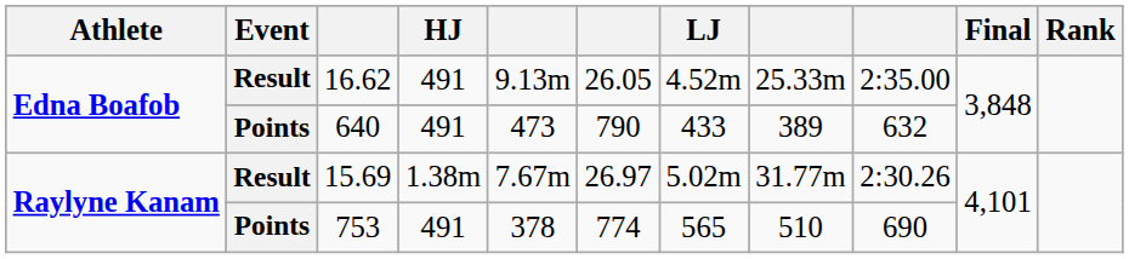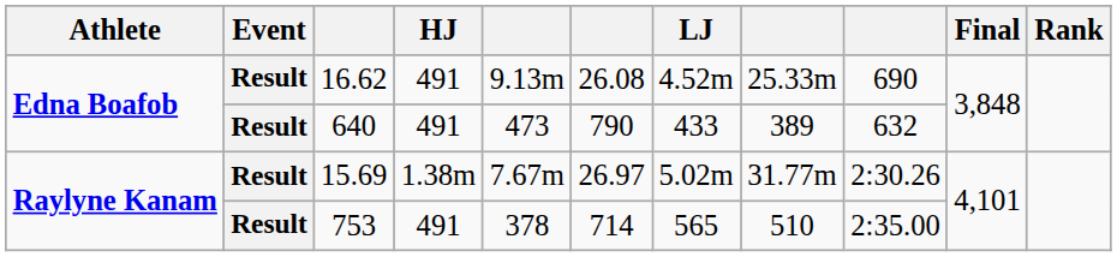 <table class="wikitable" style="font-size:90%">
 <tr>
 <th>Athlete</th>
 <th>Event</th>
 <th></th>
 <th>HJ</th>
 <th></th>
 <th></th>
 <th>LJ</th>
 <th></th>
 <th></th>
 <th>Final</th>
 <th>Rank</th>
 </tr>
 <tr style=text-align:center>
 <td rowspan=2 style=text-align:left><strong><a href='#'>Edna Boafob</a></strong></td>
 <th style="font-size:95%">Result</th>
 <td>16.62</td>
 <td>491</td>
 <td>9.13m</td>
-<td>26.05</td>
+<td>26.08</td>
 <td>4.52m</td>
 <td>25.33m</td>
-<td>2:35.00</td>
+<td>690</td>
 <td rowspan=2>3,848</td>
 <td rowspan=2></td>
 </tr>
 <tr style=text-align:center>
-<th style="font-size:95%">Points</th>
+<th style="font-size:95%">Result</th>
 <td>640</td>
 <td>491</td>
 <td>473</td>
 <td>790</td>
 <td>433</td>
 <td>389</td>
 <td>632</td>
 </tr>
 <tr style=text-align:center>
 <td rowspan=2 style=text-align:left><strong><a href='#'>Raylyne Kanam</a></strong></td>
 <th style="font-size:95%">Result</th>
 <td>15.69</td>
 <td>1.38m</td>
 <td>7.67m</td>
 <td>26.97</td>
 <td>5.02m</td>
 <td>31.77m</td>
 <td>2:30.26</td>
 <td rowspan=2>4,101</td>
 <td rowspan=2></td>
 </tr>
 <tr style=text-align:center>
-<th style="font-size:95%">Points</th>
+<th style="font-size:95%">Result</th>
 <td>753</td>
 <td>491</td>
 <td>378</td>
-<td>774</td>
+<td>714</td>
 <td>565</td>
 <td>510</td>
-<td>690</td>
+<td>2:35.00</td>
 </tr>
 </table>
